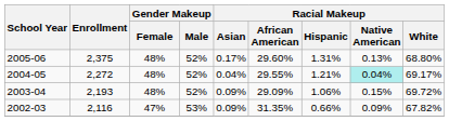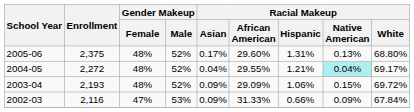 <table class="wikitable" style="font-size: 95%;">
 <tr>
 <th rowspan="2">School Year</th>
 <th rowspan="2">Enrollment</th>
 <th colspan="2">Gender Makeup</th>
 <th colspan="5">Racial Makeup</th>
 </tr>
 <tr>
 <th>Female</th>
 <th>Male</th>
 <th>Asian</th>
 <th>African <br>American</th>
 <th>Hispanic</th>
 <th>Native <br>American</th>
 <th>White</th>
 </tr>
 <tr>
 <td align="left">2005-06</td>
 <td align="center">2,375</td>
 <td align="center">48%</td>
 <td align="center">52%</td>
 <td align="center">0.17%</td>
 <td align="center">29.60%</td>
 <td align="center">1.31%</td>
 <td align="center">0.13%</td>
 <td align="center">68.80%</td>
 </tr>
 <tr>
 <td align="left">2004-05</td>
 <td align="center">2,272</td>
 <td align="center">48%</td>
 <td align="center">52%</td>
 <td align="center">0.04%</td>
 <td align="center">29.55%</td>
 <td align="center">1.21%</td>
 <td align="center" style="background: paleturquoise;">0.04%</td>
 <td align="center">69.17%</td>
 </tr>
 <tr>
 <td align="left">2003-04</td>
 <td align="center">2,193</td>
 <td align="center">48%</td>
 <td align="center">52%</td>
 <td align="center">0.09%</td>
 <td align="center">29.09%</td>
 <td align="center">1.06%</td>
 <td align="center">0.15%</td>
 <td align="center">69.72%</td>
 </tr>
 <tr>
 <td align="left">2002-03</td>
 <td align="center">2,116</td>
 <td align="center">47%</td>
 <td align="center">53%</td>
 <td align="center">0.09%</td>
-<td align="center">31.35%</td>
+<td align="center">31.33%</td>
 <td align="center">0.66%</td>
 <td align="center">0.09%</td>
-<td align="center">67.82%</td>
+<td align="center">67.84%</td>
 </tr>
 <tr>
 </tr>
 </table>
